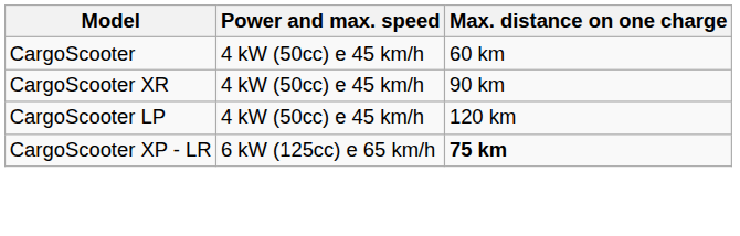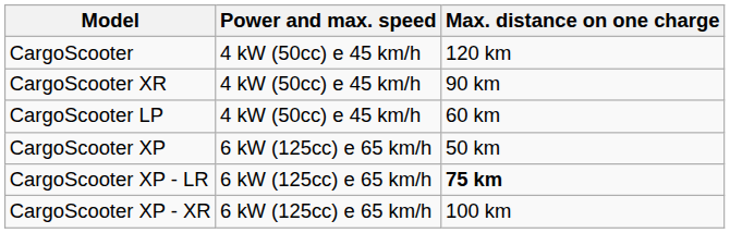 <table class="wikitable">
 <tr>
 <th>Model</th>
 <th>Power and max. speed</th>
 <th>Max. distance on one charge</th>
 </tr>
 <tr>
 <td>CargoScooter</td>
 <td>4 kW (50cc) e 45 km/h</td>
-<td>60 km</td>
+<td>120 km</td>
 </tr>
 <tr>
 <td>CargoScooter XR</td>
 <td>4 kW (50cc) e 45 km/h</td>
 <td>90 km</td>
 </tr>
 <tr>
 <td>CargoScooter LP</td>
 <td>4 kW (50cc) e 45 km/h</td>
-<td>120 km</td>
+<td>60 km</td>
+</tr>
+<tr>
+<td>CargoScooter XP</td>
+<td>6 kW (125cc) e 65 km/h</td>
+<td>50 km</td>
 </tr>
 <tr>
 <td>CargoScooter XP - LR</td>
 <td>6 kW (125cc) e 65 km/h</td>
 <td><strong>75 km</strong></td>
 </tr>
+<tr>
+<td>CargoScooter XP - XR</td>
+<td>6 kW (125cc) e 65 km/h</td>
+<td>100 km</td>
+</tr>
 </table>
